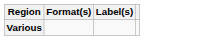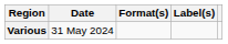 <table class="wikitable plainrowheaders">
 <tr>
 <th scope="col">Region</th>
+<th scope="col">Date</th>
 <th scope="col">Format(s)</th>
 <th scope="col">Label(s)</th>
 <th scope="col"></th>
 </tr>
 <tr>
 <th scope="row">Various</th>
+<td>31 May 2024</td>
 <td></td>
 <td></td>
 <td style="text-align:center"></td>
 </tr>
 </table>
